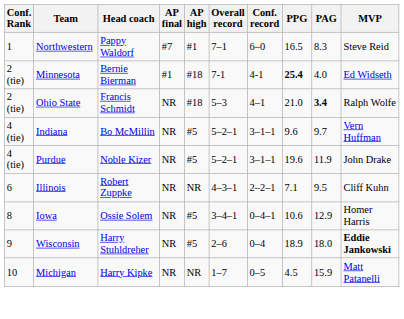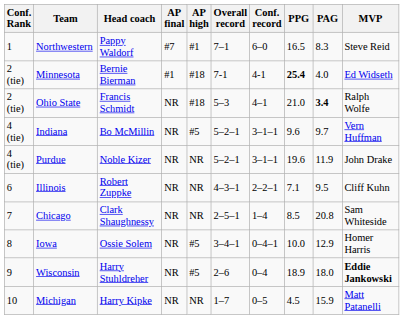 <table class="sortable wikitable">
 <tr>
 <th width="25">Conf. Rank</th>
 <th width="100">Team</th>
 <th width="115">Head coach</th>
 <th width="25">AP final</th>
 <th width="25">AP high</th>
 <th width="50">Overall record</th>
 <th width="50">Conf. record</th>
 <th width="50">PPG</th>
 <th width="50">PAG</th>
 <th width="100">MVP</th>
 </tr>
 <tr align="left" bgcolor="">
 <td>1</td>
 <td><a href='#'>Northwestern</a></td>
 <td><a href='#'>Pappy Waldorf</a></td>
 <td>#7</td>
 <td>#1</td>
 <td>7–1</td>
 <td>6–0</td>
 <td>16.5</td>
 <td>8.3</td>
 <td>Steve Reid</td>
 </tr>
 <tr align="left" bgcolor="">
 <td>2 (tie)</td>
 <td><a href='#'>Minnesota</a></td>
 <td><a href='#'>Bernie Bierman</a></td>
 <td>#1</td>
 <td>#18</td>
 <td>7-1</td>
 <td>4-1</td>
 <td><strong>25.4</strong></td>
 <td>4.0</td>
 <td><a href='#'>Ed Widseth</a></td>
 </tr>
 <tr align="left" bgcolor="">
 <td>2 (tie)</td>
 <td><a href='#'>Ohio State</a></td>
 <td><a href='#'>Francis Schmidt</a></td>
 <td>NR</td>
 <td>#18</td>
 <td>5–3</td>
 <td>4–1</td>
 <td>21.0</td>
 <td><strong>3.4</strong></td>
 <td>Ralph Wolfe</td>
 </tr>
 <tr align="left" bgcolor="">
 <td>4 (tie)</td>
 <td><a href='#'>Indiana</a></td>
 <td><a href='#'>Bo McMillin</a></td>
 <td>NR</td>
 <td>#5</td>
 <td>5–2–1</td>
 <td>3–1–1</td>
 <td>9.6</td>
 <td>9.7</td>
 <td><a href='#'>Vern Huffman</a></td>
 </tr>
 <tr align="left" bgcolor="">
 <td>4 (tie)</td>
 <td><a href='#'>Purdue</a></td>
 <td><a href='#'>Noble Kizer</a></td>
 <td>NR</td>
-<td>#5</td>
+<td>NR</td>
 <td>5–2–1</td>
 <td>3–1–1</td>
 <td>19.6</td>
 <td>11.9</td>
 <td>John Drake</td>
 </tr>
 <tr align="left" bgcolor="">
 <td>6</td>
 <td><a href='#'>Illinois</a></td>
 <td><a href='#'>Robert Zuppke</a></td>
 <td>NR</td>
 <td>NR</td>
 <td>4–3–1</td>
 <td>2–2–1</td>
 <td>7.1</td>
 <td>9.5</td>
 <td>Cliff Kuhn</td>
 </tr>
 <tr align="left" bgcolor="">
+<td>7</td>
+<td><a href='#'>Chicago</a></td>
+<td><a href='#'>Clark Shaughnessy</a></td>
+<td>NR</td>
+<td>NR</td>
+<td>2–5–1</td>
+<td>1–4</td>
+<td>8.5</td>
+<td>20.8</td>
+<td>Sam Whiteside</td>
+</tr>
+<tr align="left" bgcolor="">
 <td>8</td>
 <td><a href='#'>Iowa</a></td>
 <td><a href='#'>Ossie Solem</a></td>
 <td>NR</td>
 <td>#5</td>
 <td>3–4–1</td>
 <td>0–4–1</td>
-<td>10.6</td>
+<td>10.0</td>
 <td>12.9</td>
 <td>Homer Harris</td>
 </tr>
 <tr align="left" bgcolor="">
 <td>9</td>
 <td><a href='#'>Wisconsin</a></td>
 <td><a href='#'>Harry Stuhldreher</a></td>
 <td>NR</td>
 <td>#5</td>
 <td>2–6</td>
 <td>0–4</td>
 <td>18.9</td>
 <td>18.0</td>
 <td><strong>Eddie Jankowski</strong></td>
 </tr>
 <tr align="left" bgcolor="">
 <td>10</td>
 <td><a href='#'>Michigan</a></td>
 <td><a href='#'>Harry Kipke</a></td>
 <td>NR</td>
 <td>NR</td>
 <td>1–7</td>
 <td>0–5</td>
 <td>4.5</td>
 <td>15.9</td>
 <td><a href='#'>Matt Patanelli</a></td>
 </tr>
 </table>
